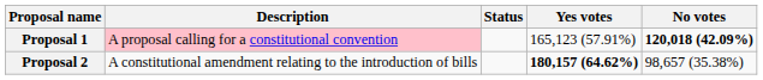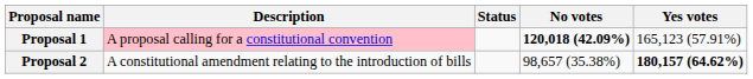 <table class="wikitable sortable plainrowheaders">
 <tr>
 <th scope="col">Proposal name</th>
 <th class="unsortable" scope="col">Description</th>
 <th scope="col">Status</th>
+<th scope="col">No votes</th>
 <th scope="col">Yes votes</th>
-<th scope="col">No votes</th>
 </tr>
 <tr>
 <th scope="row">Proposal 1</th>
 <td style="background: pink;">A proposal calling for a <a href='#'>constitutional convention</a></td>
 <td></td>
+<td><strong>120,018 (42.09%)</strong></td>
 <td>165,123 (57.91%)</td>
-<td><strong>120,018 (42.09%)</strong></td>
 </tr>
 <tr>
 <th scope="row">Proposal 2</th>
 <td>A constitutional amendment relating to the introduction of bills</td>
 <td></td>
+<td>98,657 (35.38%)</td>
 <td><strong>180,157 (64.62%)</strong></td>
-<td>98,657 (35.38%)</td>
 </tr>
 </table>
